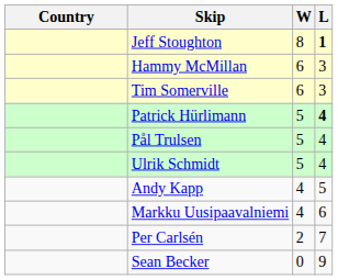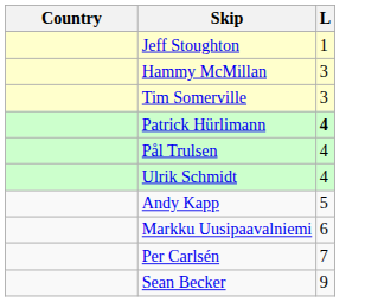 <table class="wikitable">
 <tr>
 <th bgcolor="#efefef" width="120">Country</th>
 <th bgcolor="#efefef">Skip</th>
-<th bgcolor="#efefef">W</th>
 <th bgcolor="#efefef">L</th>
 </tr>
 <tr bgcolor="#ffffcc">
 <td></td>
 <td><a href='#'>Jeff Stoughton</a></td>
-<td>8</td>
-<td><strong>1</strong></td>
+<td>1</td>
 </tr>
 <tr bgcolor="#ffffcc">
 <td></td>
 <td><a href='#'>Hammy McMillan</a></td>
-<td>6</td>
 <td>3</td>
 </tr>
 <tr bgcolor="#ffffcc">
 <td></td>
 <td><a href='#'>Tim Somerville</a></td>
-<td>6</td>
 <td>3</td>
 </tr>
 <tr bgcolor="#ccffcc">
 <td></td>
 <td><a href='#'>Patrick Hürlimann</a></td>
-<td>5</td>
 <td><strong>4</strong></td>
 </tr>
 <tr bgcolor="#ccffcc">
 <td></td>
 <td><a href='#'>Pål Trulsen</a></td>
-<td>5</td>
 <td>4</td>
 </tr>
 <tr bgcolor="#ccffcc">
 <td></td>
 <td><a href='#'>Ulrik Schmidt</a></td>
-<td>5</td>
 <td>4</td>
 </tr>
 <tr>
 <td></td>
 <td><a href='#'>Andy Kapp</a></td>
-<td>4</td>
 <td>5</td>
 </tr>
 <tr>
 <td></td>
 <td><a href='#'>Markku Uusipaavalniemi</a></td>
-<td>4</td>
 <td>6</td>
 </tr>
 <tr>
 <td></td>
 <td><a href='#'>Per Carlsén</a></td>
-<td>2</td>
 <td>7</td>
 </tr>
 <tr>
 <td></td>
 <td><a href='#'>Sean Becker</a></td>
-<td>0</td>
 <td>9</td>
 </tr>
 </table>
